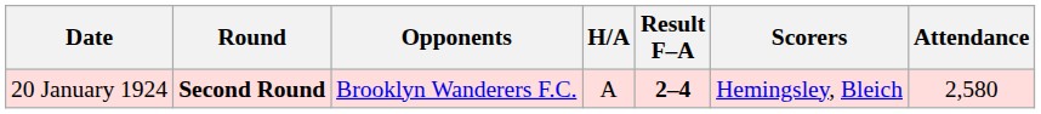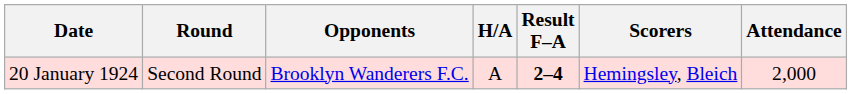 <table class="wikitable" style="text-align:center">
 <tr>
 <th>Date</th>
 <th>Round</th>
 <th>Opponents</th>
 <th>H/A</th>
 <th>Result<br>F–A</th>
 <th>Scorers</th>
 <th>Attendance</th>
 </tr>
 <tr bgcolor="#ffdddd">
 <td>20 January 1924</td>
-<td><strong>Second Round</strong></td>
+<td>Second Round</td>
 <td><a href='#'>Brooklyn Wanderers F.C.</a></td>
 <td>A</td>
 <td><strong>2–4</strong></td>
 <td><a href='#'>Hemingsley</a>, <a href='#'>Bleich</a></td>
-<td>2,580</td>
+<td>2,000</td>
 </tr>
 </table>
